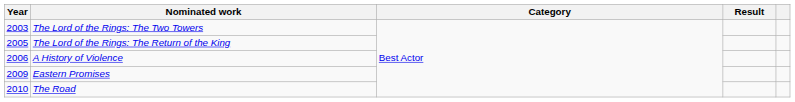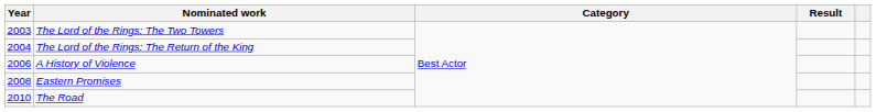 <table class="wikitable sortable">
 <tr>
 <th scope="col" style="width:1em;">Year</th>
 <th scope="col" style="width:35em;">Nominated work</th>
 <th scope="col" style="width:35em;">Category</th>
 <th scope="col" style="width:5em;">Result</th>
 <th scope="col" style="width:1em;" class="unsortable"></th>
 </tr>
 <tr>
 <td><a href='#'>2003</a></td>
 <td><em><a href='#'>The Lord of the Rings: The Two Towers</a></em></td>
 <td rowspan="5"><a href='#'>Best Actor</a></td>
 <td></td>
 <td style="text-align:center;"></td>
 </tr>
 <tr>
-<td><a href='#'>2005</a></td>
+<td><a href='#'>2004</a></td>
 <td><em><a href='#'>The Lord of the Rings: The Return of the King</a></em></td>
 <td></td>
 <td style="text-align:center;"></td>
 </tr>
 <tr>
 <td><a href='#'>2006</a></td>
 <td><em><a href='#'>A History of Violence</a></em></td>
 <td></td>
 <td style="text-align:center;"></td>
 </tr>
 <tr>
-<td><a href='#'>2009</a></td>
+<td><a href='#'>2008</a></td>
 <td><em><a href='#'>Eastern Promises</a></em></td>
 <td></td>
 <td style="text-align:center;"></td>
 </tr>
 <tr>
 <td><a href='#'>2010</a></td>
 <td><em><a href='#'>The Road</a></em></td>
 <td></td>
 <td style="text-align:center;"></td>
 </tr>
 </table>
